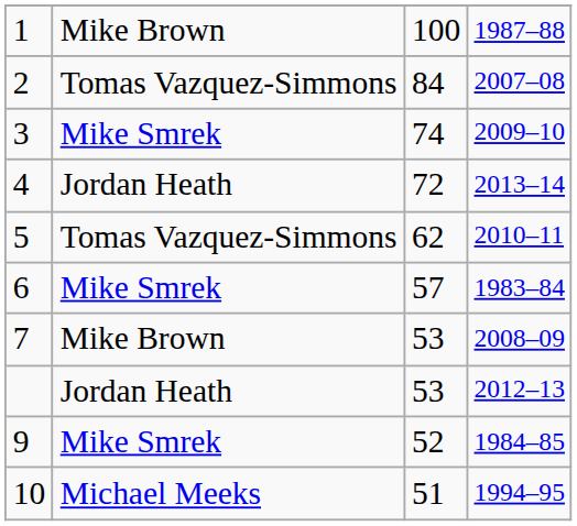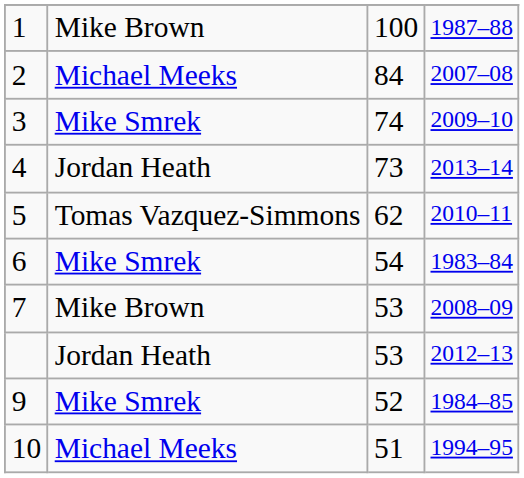 <table class="wikitable">
 <tr>
 </tr>
 <tr>
 <td>1</td>
 <td>Mike Brown</td>
 <td>100</td>
 <td style="font-size:80%;"><a href='#'>1987–88</a></td>
 </tr>
 <tr>
 <td>2</td>
-<td>Tomas Vazquez-Simmons</td>
+<td><a href='#'>Michael Meeks</a></td>
 <td>84</td>
 <td style="font-size:80%;"><a href='#'>2007–08</a></td>
 </tr>
 <tr>
 <td>3</td>
 <td><a href='#'>Mike Smrek</a></td>
 <td>74</td>
 <td style="font-size:80%;"><a href='#'>2009–10</a></td>
 </tr>
 <tr>
 <td>4</td>
 <td>Jordan Heath</td>
-<td>72</td>
+<td>73</td>
 <td style="font-size:80%;"><a href='#'>2013–14</a></td>
 </tr>
 <tr>
 <td>5</td>
 <td>Tomas Vazquez-Simmons</td>
 <td>62</td>
 <td style="font-size:80%;"><a href='#'>2010–11</a></td>
 </tr>
 <tr>
 <td>6</td>
 <td><a href='#'>Mike Smrek</a></td>
-<td>57</td>
+<td>54</td>
 <td style="font-size:80%;"><a href='#'>1983–84</a></td>
 </tr>
 <tr>
 <td>7</td>
 <td>Mike Brown</td>
 <td>53</td>
 <td style="font-size:80%;"><a href='#'>2008–09</a></td>
 </tr>
 <tr>
 <td></td>
 <td>Jordan Heath</td>
 <td>53</td>
 <td style="font-size:80%;"><a href='#'>2012–13</a></td>
 </tr>
 <tr>
 <td>9</td>
 <td><a href='#'>Mike Smrek</a></td>
 <td>52</td>
 <td style="font-size:80%;"><a href='#'>1984–85</a></td>
 </tr>
 <tr>
 <td>10</td>
 <td><a href='#'>Michael Meeks</a></td>
 <td>51</td>
 <td style="font-size:80%;"><a href='#'>1994–95</a></td>
 </tr>
 </table>
